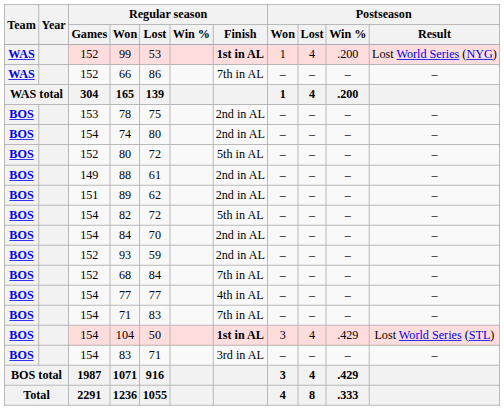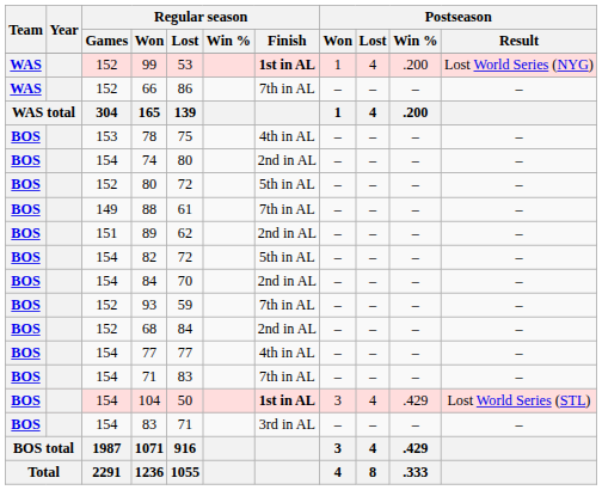 <table class="wikitable" style="font-size: 95%; text-align:center;">
 <tr>
 <th rowspan="2">Team</th>
 <th rowspan="2">Year</th>
 <th colspan="5">Regular season</th>
 <th colspan="4">Postseason</th>
 </tr>
 <tr>
 <th>Games</th>
 <th>Won</th>
 <th>Lost</th>
 <th>Win %</th>
 <th>Finish</th>
 <th>Won</th>
 <th>Lost</th>
 <th>Win %</th>
 <th>Result</th>
 </tr>
 <tr>
 </tr>
 <tr style="background:#fdd">
 <th><a href='#'>WAS</a></th>
 <th></th>
 <td>152</td>
 <td>99</td>
 <td>53</td>
 <td></td>
 <td><strong>1st in AL</strong></td>
 <td>1</td>
 <td>4</td>
 <td>.200</td>
 <td>Lost <a href='#'>World Series</a> (<a href='#'>NYG</a>)</td>
 </tr>
 <tr>
 <th><a href='#'>WAS</a></th>
 <th></th>
 <td>152</td>
 <td>66</td>
 <td>86</td>
 <td></td>
 <td>7th in AL</td>
 <td>–</td>
 <td>–</td>
 <td>–</td>
 <td>–</td>
 </tr>
 <tr>
 <th colspan="2">WAS total</th>
 <th>304</th>
 <th>165</th>
 <th>139</th>
 <th></th>
 <th></th>
 <th>1</th>
 <th>4</th>
 <th>.200</th>
 <th></th>
 </tr>
 <tr>
 <th><a href='#'>BOS</a></th>
 <th></th>
 <td>153</td>
 <td>78</td>
 <td>75</td>
 <td></td>
-<td>2nd in AL</td>
+<td>4th in AL</td>
 <td>–</td>
 <td>–</td>
 <td>–</td>
 <td>–</td>
 </tr>
 <tr>
 <th><a href='#'>BOS</a></th>
 <th></th>
 <td>154</td>
 <td>74</td>
 <td>80</td>
 <td></td>
 <td>2nd in AL</td>
 <td>–</td>
 <td>–</td>
 <td>–</td>
 <td>–</td>
 </tr>
 <tr>
 <th><a href='#'>BOS</a></th>
 <th></th>
 <td>152</td>
 <td>80</td>
 <td>72</td>
 <td></td>
 <td>5th in AL</td>
 <td>–</td>
 <td>–</td>
 <td>–</td>
 <td>–</td>
 </tr>
 <tr>
 <th><a href='#'>BOS</a></th>
 <th></th>
 <td>149</td>
 <td>88</td>
 <td>61</td>
 <td></td>
-<td>2nd in AL</td>
+<td>7th in AL</td>
 <td>–</td>
 <td>–</td>
 <td>–</td>
 <td>–</td>
 </tr>
 <tr>
 <th><a href='#'>BOS</a></th>
 <th></th>
 <td>151</td>
 <td>89</td>
 <td>62</td>
 <td></td>
 <td>2nd in AL</td>
 <td>–</td>
 <td>–</td>
 <td>–</td>
 <td>–</td>
 </tr>
 <tr>
 <th><a href='#'>BOS</a></th>
 <th></th>
 <td>154</td>
 <td>82</td>
 <td>72</td>
 <td></td>
 <td>5th in AL</td>
 <td>–</td>
 <td>–</td>
 <td>–</td>
 <td>–</td>
 </tr>
 <tr>
 <th><a href='#'>BOS</a></th>
 <th></th>
 <td>154</td>
 <td>84</td>
 <td>70</td>
 <td></td>
 <td>2nd in AL</td>
 <td>–</td>
 <td>–</td>
 <td>–</td>
 <td>–</td>
 </tr>
 <tr>
 <th><a href='#'>BOS</a></th>
 <th></th>
 <td>152</td>
 <td>93</td>
 <td>59</td>
 <td></td>
-<td>2nd in AL</td>
+<td>7th in AL</td>
 <td>–</td>
 <td>–</td>
 <td>–</td>
 <td>–</td>
 </tr>
 <tr>
 <th><a href='#'>BOS</a></th>
 <th></th>
 <td>152</td>
 <td>68</td>
 <td>84</td>
 <td></td>
-<td>7th in AL</td>
+<td>2nd in AL</td>
 <td>–</td>
 <td>–</td>
 <td>–</td>
 <td>–</td>
 </tr>
 <tr>
 <th><a href='#'>BOS</a></th>
 <th></th>
 <td>154</td>
 <td>77</td>
 <td>77</td>
 <td></td>
 <td>4th in AL</td>
 <td>–</td>
 <td>–</td>
 <td>–</td>
 <td>–</td>
 </tr>
 <tr>
 <th><a href='#'>BOS</a></th>
 <th></th>
 <td>154</td>
 <td>71</td>
 <td>83</td>
 <td></td>
 <td>7th in AL</td>
 <td>–</td>
 <td>–</td>
 <td>–</td>
 <td>–</td>
 </tr>
 <tr style="background:#fdd">
 <th><a href='#'>BOS</a></th>
 <th></th>
 <td>154</td>
 <td>104</td>
 <td>50</td>
 <td></td>
 <td><strong>1st in AL</strong></td>
 <td>3</td>
 <td>4</td>
 <td>.429</td>
 <td>Lost <a href='#'>World Series</a> (<a href='#'>STL</a>)</td>
 </tr>
 <tr>
 <th><a href='#'>BOS</a></th>
 <th></th>
 <td>154</td>
 <td>83</td>
 <td>71</td>
 <td></td>
 <td>3rd in AL</td>
 <td>–</td>
 <td>–</td>
 <td>–</td>
 <td>–</td>
 </tr>
 <tr>
 <th colspan="2">BOS total</th>
 <th>1987</th>
 <th>1071</th>
 <th>916</th>
 <th></th>
 <th></th>
 <th>3</th>
 <th>4</th>
 <th>.429</th>
 <th></th>
 </tr>
 <tr>
 <th colspan="2">Total</th>
 <th>2291</th>
 <th>1236</th>
 <th>1055</th>
 <th></th>
 <th></th>
 <th>4</th>
 <th>8</th>
 <th>.333</th>
 <th></th>
 </tr>
 </table>
